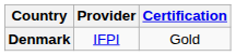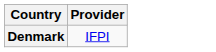 <table class="wikitable plainrowheaders" style="text-align:center">
 <tr>
 <th scope="col">Country</th>
 <th scope="col" class="unsortable">Provider</th>
-<th scope="col"><a href='#'>Certification</a></th>
 </tr>
 <tr>
 <th scope="row">Denmark</th>
 <td><a href='#'>IFPI</a></td>
-<td>Gold</td>
 </tr>
 </table>
